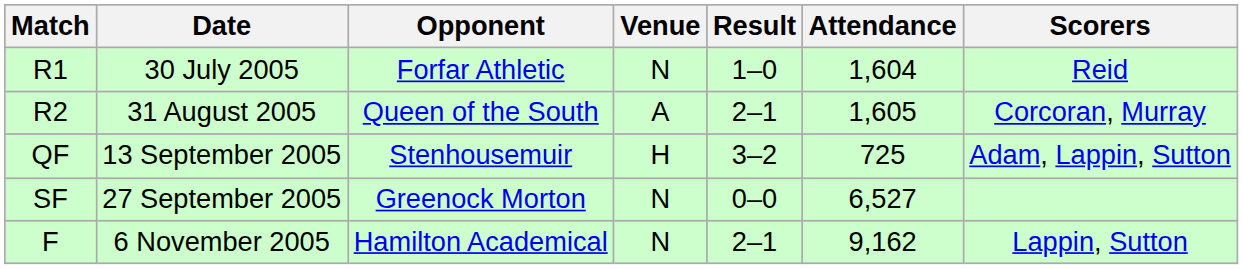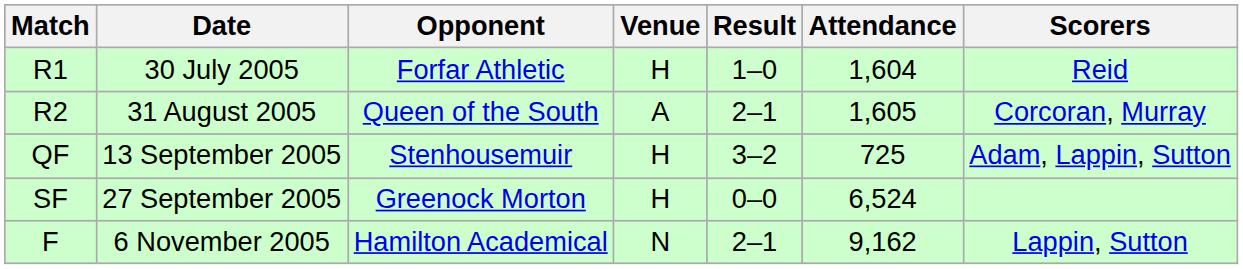 <table class="wikitable" style="font-size:100%; text-align:center">
 <tr>
 <th>Match</th>
 <th>Date</th>
 <th>Opponent</th>
 <th>Venue</th>
 <th>Result</th>
 <th>Attendance</th>
 <th>Scorers</th>
 </tr>
 <tr style="background: #CCFFCC;">
 <td>R1</td>
 <td>30 July 2005</td>
 <td><a href='#'>Forfar Athletic</a></td>
-<td>N</td>
+<td>H</td>
 <td>1–0</td>
 <td>1,604</td>
 <td><a href='#'>Reid</a></td>
 </tr>
 <tr style="background: #CCFFCC;">
 <td>R2</td>
 <td>31 August 2005</td>
 <td><a href='#'>Queen of the South</a></td>
 <td>A</td>
 <td>2–1</td>
 <td>1,605</td>
 <td><a href='#'>Corcoran</a>, <a href='#'>Murray</a></td>
 </tr>
 <tr style="background: #CCFFCC;">
 <td>QF</td>
 <td>13 September 2005</td>
 <td><a href='#'>Stenhousemuir</a></td>
 <td>H</td>
 <td>3–2</td>
 <td>725</td>
 <td><a href='#'>Adam</a>, <a href='#'>Lappin</a>, <a href='#'>Sutton</a></td>
 </tr>
 <tr style="background: #CCFFCC;">
 <td>SF</td>
 <td>27 September 2005</td>
 <td><a href='#'>Greenock Morton</a></td>
-<td>N</td>
+<td>H</td>
 <td>0–0 </td>
-<td>6,527</td>
+<td>6,524</td>
 <td></td>
 </tr>
 <tr style="background: #CCFFCC;">
 <td>F</td>
 <td>6 November 2005</td>
 <td><a href='#'>Hamilton Academical</a></td>
 <td>N</td>
 <td>2–1</td>
 <td>9,162</td>
 <td><a href='#'>Lappin</a>, <a href='#'>Sutton</a></td>
 </tr>
 </table>
